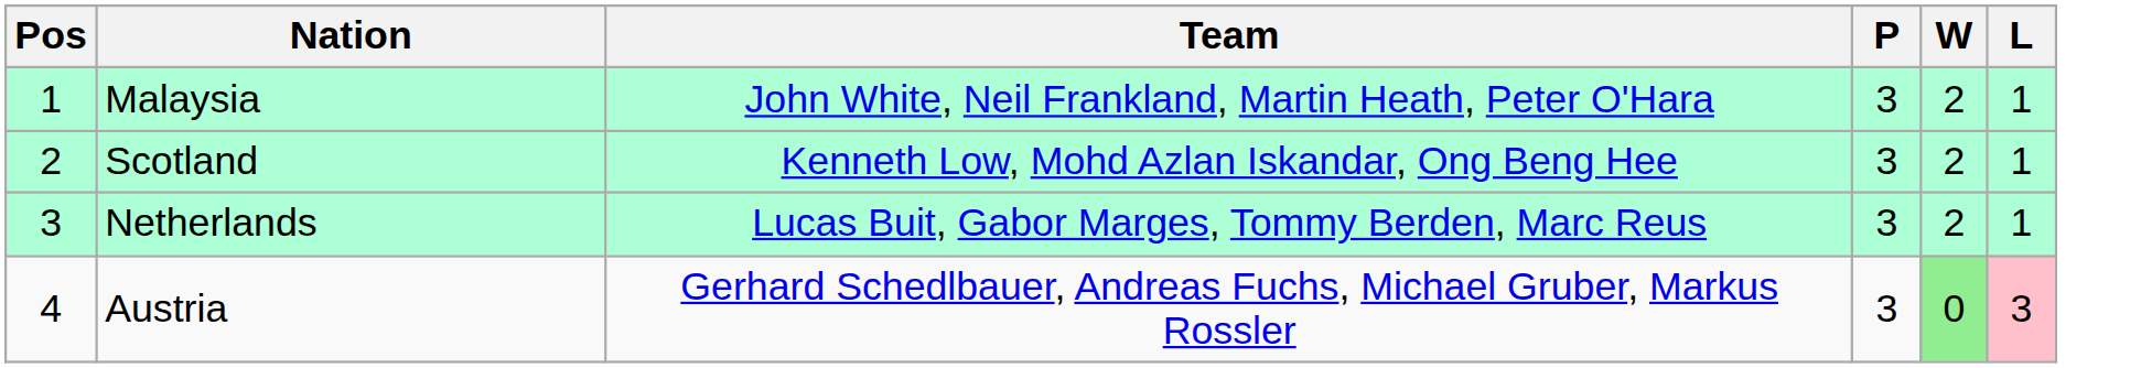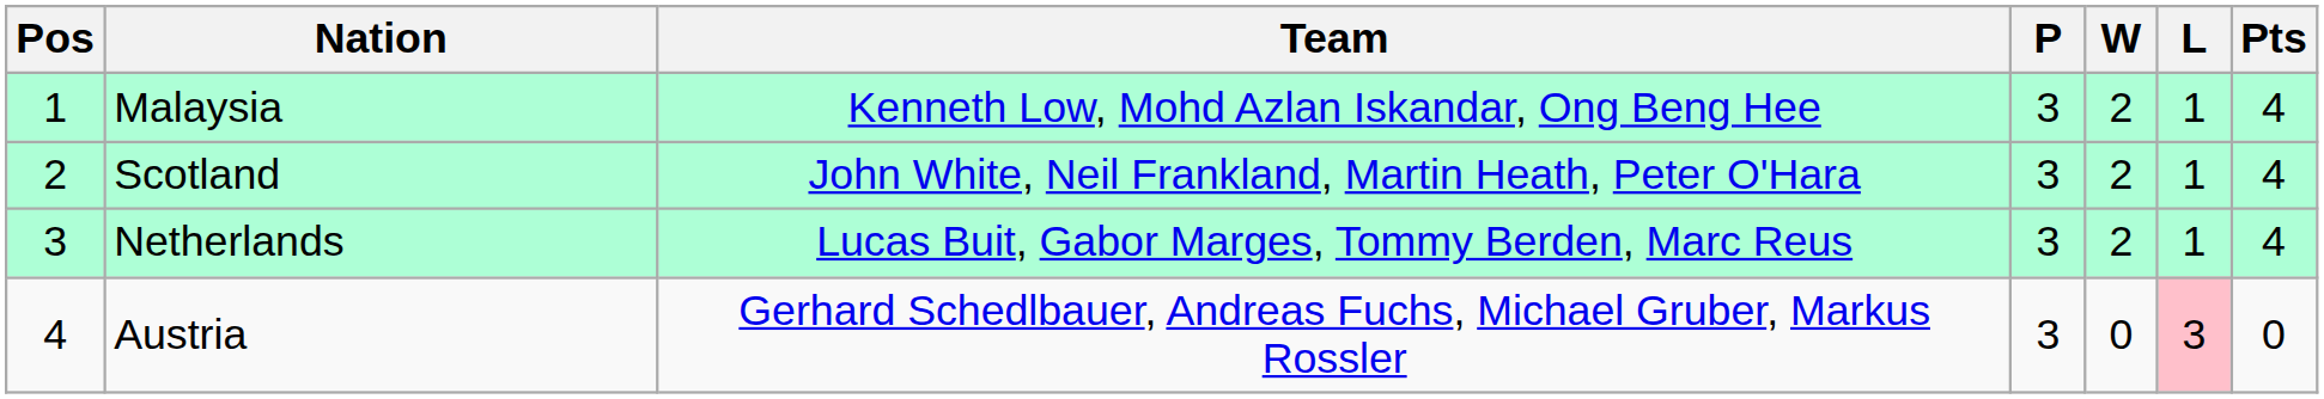 <table class="wikitable" style="font-size: 100%">
 <tr>
 <th width=20>Pos</th>
 <th width=200>Nation</th>
 <th width=500>Team</th>
 <th width=20>P</th>
 <th width=20>W</th>
 <th width=20>L</th>
+<th width=20>Pts</th>
 </tr>
 <tr align=center style="background: #ADFFD6;">
 <td>1</td>
 <td align="left"> Malaysia</td>
+<td><a href='#'>Kenneth Low</a>, <a href='#'>Mohd Azlan Iskandar</a>, <a href='#'>Ong Beng Hee</a></td>
+<td>3</td>
+<td>2</td>
+<td>1</td>
+<td>4</td>
+</tr>
+<tr align=center style="background: #ADFFD6;">
+<td>2</td>
+<td align="left"> Scotland</td>
 <td><a href='#'>John White</a>, <a href='#'>Neil Frankland</a>, <a href='#'>Martin Heath</a>, <a href='#'>Peter O'Hara</a></td>
 <td>3</td>
 <td>2</td>
 <td>1</td>
-</tr>
-<tr align=center style="background: #ADFFD6;">
-<td>2</td>
-<td align="left"> Scotland</td>
-<td><a href='#'>Kenneth Low</a>, <a href='#'>Mohd Azlan Iskandar</a>, <a href='#'>Ong Beng Hee</a></td>
-<td>3</td>
-<td>2</td>
-<td>1</td>
+<td>4</td>
 </tr>
 <tr align=center style="background: #ADFFD6;">
 <td>3</td>
 <td align="left"> Netherlands</td>
 <td><a href='#'>Lucas Buit</a>, <a href='#'>Gabor Marges</a>, <a href='#'>Tommy Berden</a>, <a href='#'>Marc Reus</a></td>
 <td>3</td>
 <td>2</td>
 <td>1</td>
+<td>4</td>
 </tr>
 <tr align=center>
 <td>4</td>
 <td align="left"> Austria</td>
 <td><a href='#'>Gerhard Schedlbauer</a>, <a href='#'>Andreas Fuchs</a>, <a href='#'>Michael Gruber</a>, <a href='#'>Markus Rossler</a></td>
 <td>3</td>
-<td style="background: lightgreen;">0</td>
+<td>0</td>
 <td style="background: pink;">3</td>
+<td>0</td>
 </tr>
 </table>
